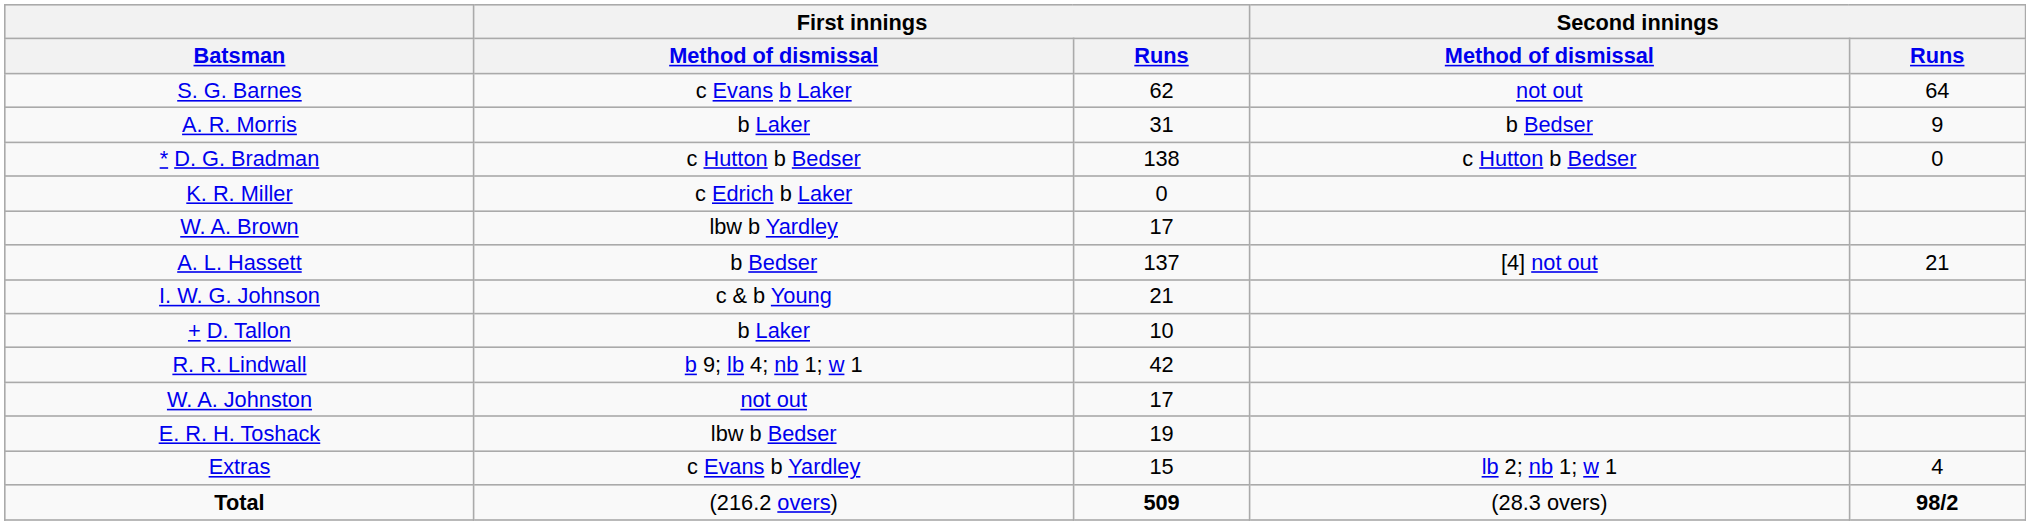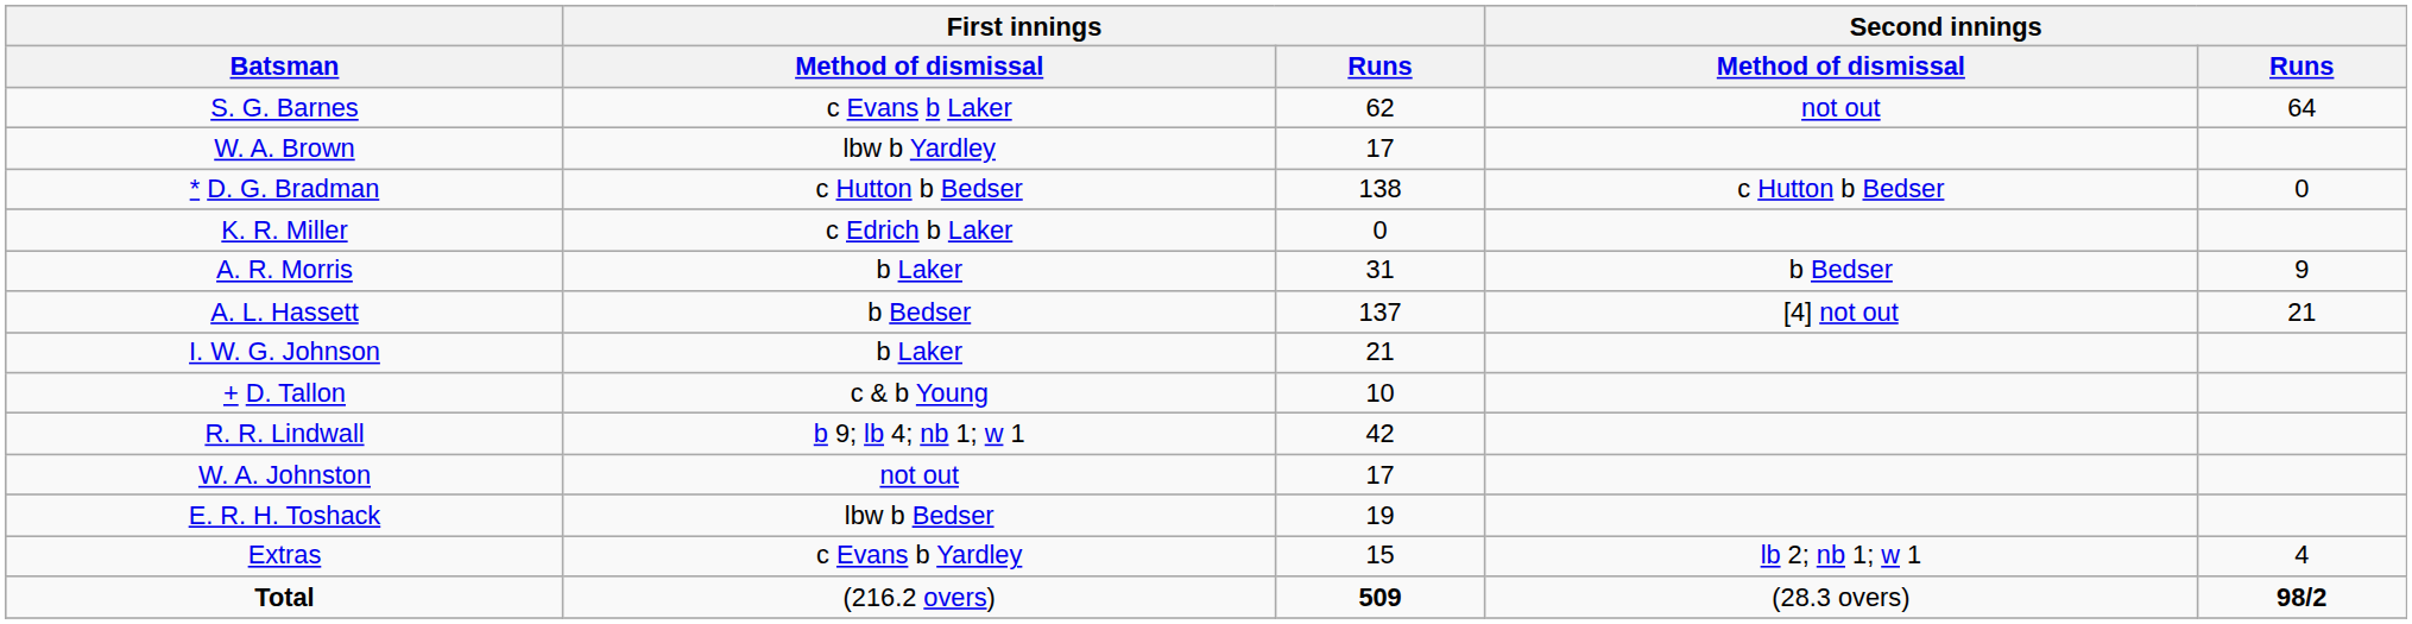 <table class="wikitable" style="font-size: 85%; text-align: center; width: 100%;">
 <tr>
 <th colspan="1"></th>
 <th colspan="2">First innings</th>
 <th colspan="2">Second innings</th>
 </tr>
 <tr>
 <th><a href='#'>Batsman</a></th>
 <th><a href='#'>Method of dismissal</a></th>
 <th><a href='#'>Runs</a></th>
 <th><a href='#'>Method of dismissal</a></th>
 <th><a href='#'>Runs</a></th>
 </tr>
 <tr>
 <td><a href='#'>S. G. Barnes</a></td>
 <td>c <a href='#'>Evans</a> <a href='#'>b</a> <a href='#'>Laker</a></td>
 <td>62</td>
 <td><a href='#'>not out</a></td>
 <td>64</td>
 </tr>
 <tr>
-<td><a href='#'>A. R. Morris</a></td>
-<td>b <a href='#'>Laker</a></td>
-<td>31</td>
-<td>b <a href='#'>Bedser</a></td>
-<td>9</td>
+<td><a href='#'>W. A. Brown</a></td>
+<td>lbw b <a href='#'>Yardley</a></td>
+<td>17</td>
+<td></td>
+<td></td>
 </tr>
 <tr>
 <td><a href='#'>*</a> <a href='#'>D. G. Bradman</a></td>
 <td>c <a href='#'>Hutton</a> b <a href='#'>Bedser</a></td>
 <td>138</td>
 <td>c <a href='#'>Hutton</a> b <a href='#'>Bedser</a></td>
 <td>0</td>
 </tr>
 <tr>
 <td><a href='#'>K. R. Miller</a></td>
 <td>c <a href='#'>Edrich</a> b <a href='#'>Laker</a></td>
 <td>0</td>
 <td></td>
 <td></td>
 </tr>
 <tr>
-<td><a href='#'>W. A. Brown</a></td>
-<td>lbw b <a href='#'>Yardley</a></td>
-<td>17</td>
-<td></td>
-<td></td>
+<td><a href='#'>A. R. Morris</a></td>
+<td>b <a href='#'>Laker</a></td>
+<td>31</td>
+<td>b <a href='#'>Bedser</a></td>
+<td>9</td>
 </tr>
 <tr>
 <td><a href='#'>A. L. Hassett</a></td>
 <td>b <a href='#'>Bedser</a></td>
 <td>137</td>
 <td>[4] <a href='#'>not out</a></td>
 <td>21</td>
 </tr>
 <tr>
 <td><a href='#'>I. W. G. Johnson</a></td>
-<td>c & b <a href='#'>Young</a></td>
+<td>b <a href='#'>Laker</a></td>
 <td>21</td>
 <td></td>
 <td></td>
 </tr>
 <tr>
 <td><a href='#'>+</a> <a href='#'>D. Tallon</a></td>
-<td>b <a href='#'>Laker</a></td>
+<td>c & b <a href='#'>Young</a></td>
 <td>10</td>
 <td></td>
 <td></td>
 </tr>
 <tr>
 <td><a href='#'>R. R. Lindwall</a></td>
 <td><a href='#'>b</a> 9; <a href='#'>lb</a> 4; <a href='#'>nb</a> 1; <a href='#'>w</a> 1</td>
 <td>42</td>
 <td></td>
 <td></td>
 </tr>
 <tr>
 <td><a href='#'>W. A. Johnston</a></td>
 <td><a href='#'>not out</a></td>
 <td>17</td>
 <td></td>
 <td></td>
 </tr>
 <tr>
 <td><a href='#'>E. R. H. Toshack</a></td>
 <td>lbw b <a href='#'>Bedser</a></td>
 <td>19</td>
 <td></td>
 <td></td>
 </tr>
 <tr>
 <td><a href='#'>Extras</a></td>
 <td>c <a href='#'>Evans</a> b <a href='#'>Yardley</a></td>
 <td>15</td>
 <td><a href='#'>lb</a> 2; <a href='#'>nb</a> 1; <a href='#'>w</a> 1</td>
 <td>4</td>
 </tr>
 <tr>
 <td><strong>Total</strong></td>
 <td>(216.2 <a href='#'>overs</a>)</td>
 <td><strong>509</strong></td>
 <td>(28.3 overs)</td>
 <td><strong>98/2</strong></td>
 </tr>
 </table>
